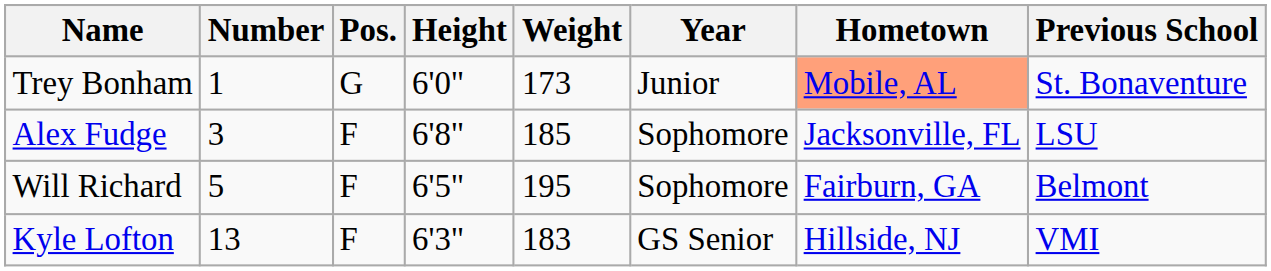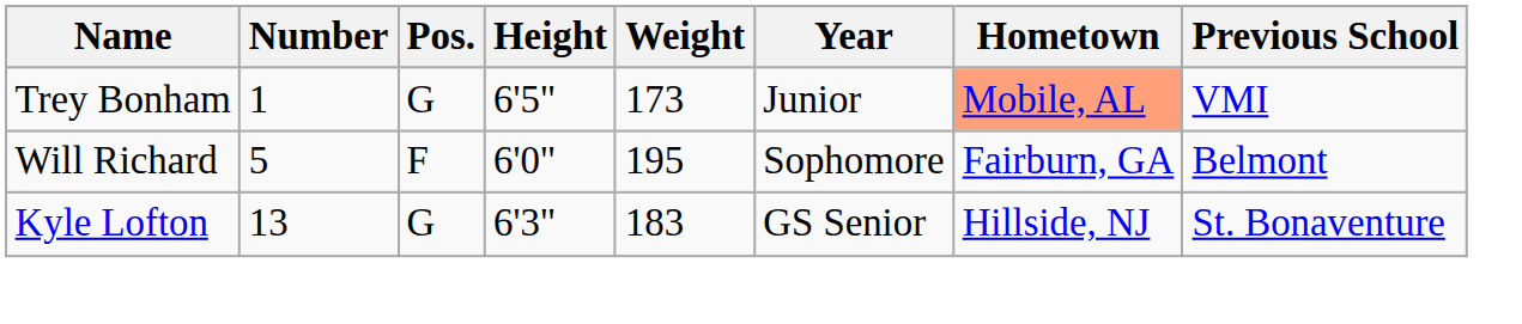 <table class="wikitable sortable" border="1">
 <tr>
 <th>Name</th>
 <th>Number</th>
 <th>Pos.</th>
 <th>Height</th>
 <th>Weight</th>
 <th>Year</th>
 <th>Hometown</th>
 <th class="unsortable">Previous School</th>
 </tr>
 <tr>
 <td>Trey Bonham</td>
 <td>1</td>
 <td>G</td>
-<td>6'0"</td>
+<td>6'5"</td>
 <td>173</td>
 <td>Junior</td>
 <td style="background: lightsalmon;"><a href='#'>Mobile, AL</a></td>
-<td><a href='#'>St. Bonaventure</a></td>
-</tr>
-<tr>
-<td><a href='#'>Alex Fudge</a></td>
-<td>3</td>
-<td>F</td>
-<td>6'8"</td>
-<td>185</td>
-<td>Sophomore</td>
-<td><a href='#'>Jacksonville, FL</a></td>
-<td><a href='#'>LSU</a></td>
+<td><a href='#'>VMI</a></td>
 </tr>
 <tr>
 <td>Will Richard</td>
 <td>5</td>
 <td>F</td>
-<td>6'5"</td>
+<td>6'0"</td>
 <td>195</td>
 <td>Sophomore</td>
 <td><a href='#'>Fairburn, GA</a></td>
 <td><a href='#'>Belmont</a></td>
 </tr>
 <tr>
 <td><a href='#'>Kyle Lofton</a></td>
 <td>13</td>
-<td>F</td>
+<td>G</td>
 <td>6'3"</td>
 <td>183</td>
 <td>GS Senior</td>
 <td><a href='#'>Hillside, NJ</a></td>
-<td><a href='#'>VMI</a></td>
+<td><a href='#'>St. Bonaventure</a></td>
 </tr>
 </table>
